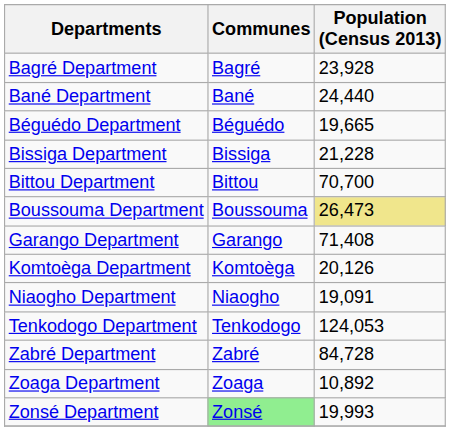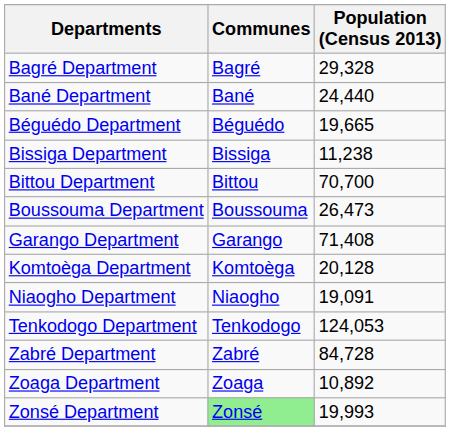 <table class="wikitable">
 <tr>
 </tr>
 <tr>
 <th>Departments</th>
 <th>Communes</th>
 <th>Population<br>(Census 2013)</th>
 </tr>
 <tr>
 <td><a href='#'>Bagré Department</a></td>
 <td><a href='#'>Bagré</a></td>
-<td>23,928</td>
+<td>29,328</td>
 </tr>
 <tr>
 <td><a href='#'>Bané Department</a></td>
 <td><a href='#'>Bané</a></td>
 <td>24,440</td>
 </tr>
 <tr>
 <td><a href='#'>Béguédo Department</a></td>
 <td><a href='#'>Béguédo</a></td>
 <td>19,665</td>
 </tr>
 <tr>
 <td><a href='#'>Bissiga Department</a></td>
 <td><a href='#'>Bissiga</a></td>
-<td>21,228</td>
+<td>11,238</td>
 </tr>
 <tr>
 <td><a href='#'>Bittou Department</a></td>
 <td><a href='#'>Bittou</a></td>
 <td>70,700</td>
 </tr>
 <tr>
 <td><a href='#'>Boussouma Department</a></td>
 <td><a href='#'>Boussouma</a></td>
-<td style="background: khaki;">26,473</td>
+<td>26,473</td>
 </tr>
 <tr>
 <td><a href='#'>Garango Department</a></td>
 <td><a href='#'>Garango</a></td>
 <td>71,408</td>
 </tr>
 <tr>
 <td><a href='#'>Komtoèga Department</a></td>
 <td><a href='#'>Komtoèga</a></td>
-<td>20,126</td>
+<td>20,128</td>
 </tr>
 <tr>
 <td><a href='#'>Niaogho Department</a></td>
 <td><a href='#'>Niaogho</a></td>
 <td>19,091</td>
 </tr>
 <tr>
 <td><a href='#'>Tenkodogo Department</a></td>
 <td><a href='#'>Tenkodogo</a></td>
 <td>124,053</td>
 </tr>
 <tr>
 <td><a href='#'>Zabré Department</a></td>
 <td><a href='#'>Zabré</a></td>
 <td>84,728</td>
 </tr>
 <tr>
 <td><a href='#'>Zoaga Department</a></td>
 <td><a href='#'>Zoaga</a></td>
 <td>10,892</td>
 </tr>
 <tr>
 <td><a href='#'>Zonsé Department</a></td>
 <td style="background: lightgreen;"><a href='#'>Zonsé</a></td>
 <td>19,993</td>
 </tr>
 <tr>
 </tr>
 </table>
